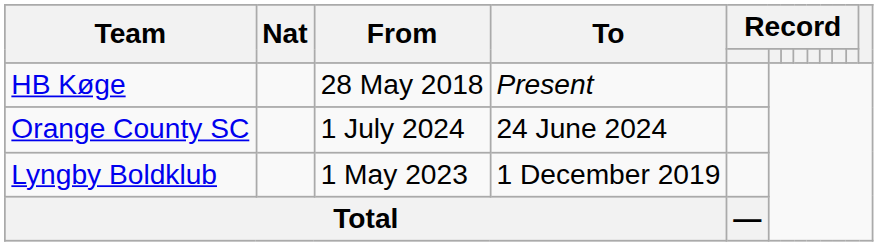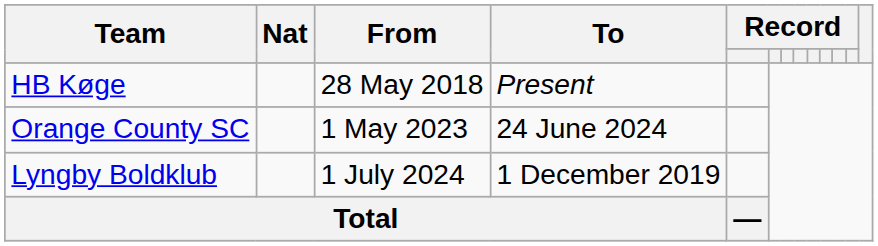 <table class="wikitable" style="text-align: center">
 <tr>
 <th rowspan="2">Team</th>
 <th rowspan="2">Nat</th>
 <th rowspan="2">From</th>
 <th rowspan="2">To</th>
 <th colspan="8">Record</th>
 <th rowspan=2></th>
 </tr>
 <tr>
 <th></th>
 <th></th>
 <th></th>
 <th></th>
 <th></th>
 <th></th>
 <th></th>
 <th></th>
 </tr>
 <tr>
 <td align=left><a href='#'>HB Køge</a></td>
 <td></td>
 <td align=left>28 May 2018</td>
 <td align=left><em>Present</em><br></td>
 <td></td>
 </tr>
 <tr>
 <td align=left><a href='#'>Orange County SC</a></td>
 <td></td>
-<td align=left>1 July 2024</td>
+<td align=left>1 May 2023</td>
 <td align=left>24 June 2024<br></td>
 <td></td>
 </tr>
 <tr>
 <td align=left><a href='#'>Lyngby Boldklub</a></td>
 <td></td>
-<td align=left>1 May 2023</td>
+<td align=left>1 July 2024</td>
 <td align=left>1 December 2019<br></td>
 <td></td>
 </tr>
 <tr>
 <th colspan="4">Total<br></th>
 <th>—</th>
 </tr>
 </table>
